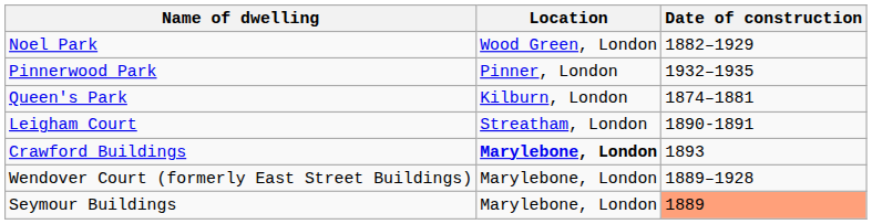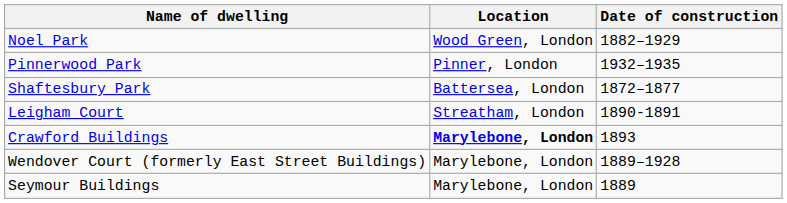 <table class="wikitable sortable">
 <tr>
 <th>Name of dwelling</th>
 <th>Location</th>
 <th>Date of construction</th>
 </tr>
 <tr>
 <td><a href='#'>Noel Park</a></td>
 <td><a href='#'>Wood Green</a>, London</td>
 <td>1882–1929</td>
 </tr>
 <tr>
 <td><a href='#'>Pinnerwood Park</a></td>
 <td><a href='#'>Pinner</a>, London</td>
 <td>1932–1935</td>
 </tr>
 <tr>
-<td><a href='#'>Queen's Park</a></td>
-<td><a href='#'>Kilburn</a>, London</td>
-<td>1874–1881</td>
+<td><a href='#'>Shaftesbury Park</a></td>
+<td><a href='#'>Battersea</a>, London</td>
+<td>1872–1877</td>
 </tr>
 <tr>
 <td><a href='#'>Leigham Court</a></td>
 <td><a href='#'>Streatham</a>, London</td>
 <td>1890-1891</td>
 </tr>
 <tr>
 <td><a href='#'>Crawford Buildings</a></td>
 <td><strong><a href='#'>Marylebone</a>, London</strong></td>
 <td>1893</td>
 </tr>
 <tr>
 <td>Wendover Court (formerly East Street Buildings)</td>
 <td>Marylebone, London</td>
 <td>1889–1928</td>
 </tr>
 <tr>
 <td>Seymour Buildings</td>
 <td>Marylebone, London</td>
-<td style="background: lightsalmon;">1889</td>
+<td>1889</td>
 </tr>
 </table>
